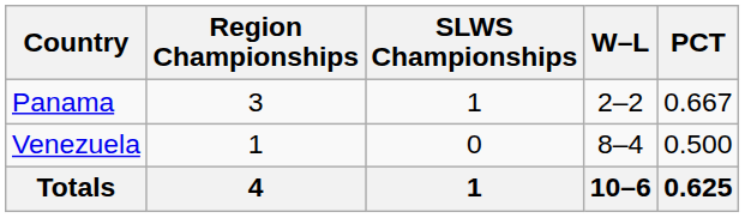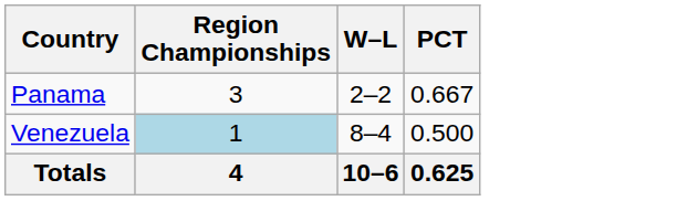 <table class="wikitable">
 <tr>
 <th>Country</th>
 <th>Region<br>Championships</th>
-<th>SLWS<br>Championships</th>
 <th>W–L</th>
 <th>PCT</th>
 </tr>
 <tr>
 <td> <a href='#'>Panama</a></td>
 <td align=center>3</td>
-<td align=center>1</td>
 <td align=center>2–2</td>
 <td align=center>0.667</td>
 </tr>
 <tr>
 <td> <a href='#'>Venezuela</a></td>
-<td align=center>1</td>
-<td align=center>0</td>
+<td align=center style="background: lightblue;">1</td>
 <td align=center>8–4</td>
 <td align=center>0.500</td>
 </tr>
 <tr>
 <th>Totals</th>
 <th>4</th>
-<th>1</th>
 <th>10–6</th>
 <th>0.625</th>
 </tr>
 </table>
